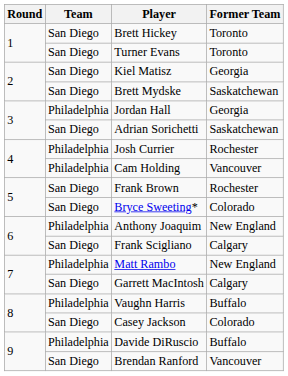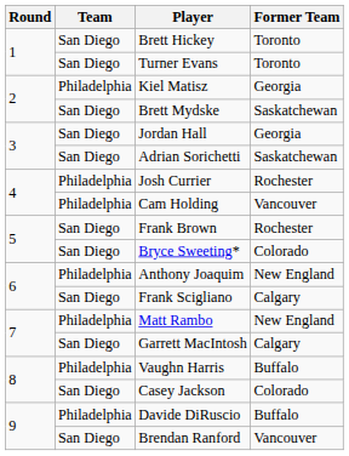 <table class="wikitable">
 <tr>
 <th>Round</th>
 <th>Team</th>
 <th>Player</th>
 <th>Former Team</th>
 </tr>
 <tr>
 <td rowspan="2">1</td>
 <td>San Diego</td>
 <td>Brett Hickey</td>
 <td>Toronto</td>
 </tr>
 <tr>
 <td>San Diego</td>
 <td>Turner Evans</td>
 <td>Toronto</td>
 </tr>
 <tr>
 <td rowspan="2">2</td>
-<td>San Diego</td>
+<td>Philadelphia</td>
 <td>Kiel Matisz</td>
 <td>Georgia</td>
 </tr>
 <tr>
 <td>San Diego</td>
 <td>Brett Mydske</td>
 <td>Saskatchewan</td>
 </tr>
 <tr>
 <td rowspan="2">3</td>
-<td>Philadelphia</td>
+<td>San Diego</td>
 <td>Jordan Hall</td>
 <td>Georgia</td>
 </tr>
 <tr>
 <td>San Diego</td>
 <td>Adrian Sorichetti</td>
 <td>Saskatchewan</td>
 </tr>
 <tr>
 <td rowspan="2">4</td>
 <td>Philadelphia</td>
 <td>Josh Currier</td>
 <td>Rochester</td>
 </tr>
 <tr>
 <td>Philadelphia</td>
 <td>Cam Holding</td>
 <td>Vancouver</td>
 </tr>
 <tr>
 <td rowspan="2">5</td>
 <td>San Diego</td>
 <td>Frank Brown</td>
 <td>Rochester</td>
 </tr>
 <tr>
 <td>San Diego</td>
 <td><a href='#'>Bryce Sweeting</a>*</td>
 <td>Colorado</td>
 </tr>
 <tr>
 <td rowspan="2">6</td>
 <td>Philadelphia</td>
 <td>Anthony Joaquim</td>
 <td>New England</td>
 </tr>
 <tr>
 <td>San Diego</td>
 <td>Frank Scigliano</td>
 <td>Calgary</td>
 </tr>
 <tr>
 <td rowspan="2">7</td>
 <td>Philadelphia</td>
 <td><a href='#'>Matt Rambo</a></td>
 <td>New England</td>
 </tr>
 <tr>
 <td>San Diego</td>
 <td>Garrett MacIntosh</td>
 <td>Calgary</td>
 </tr>
 <tr>
 <td rowspan="2">8</td>
 <td>Philadelphia</td>
 <td>Vaughn Harris</td>
 <td>Buffalo</td>
 </tr>
 <tr>
 <td>San Diego</td>
 <td>Casey Jackson</td>
 <td>Colorado</td>
 </tr>
 <tr>
 <td rowspan="2">9</td>
 <td>Philadelphia</td>
 <td>Davide DiRuscio</td>
 <td>Buffalo</td>
 </tr>
 <tr>
 <td>San Diego</td>
 <td>Brendan Ranford</td>
 <td>Vancouver</td>
 </tr>
 </table>
